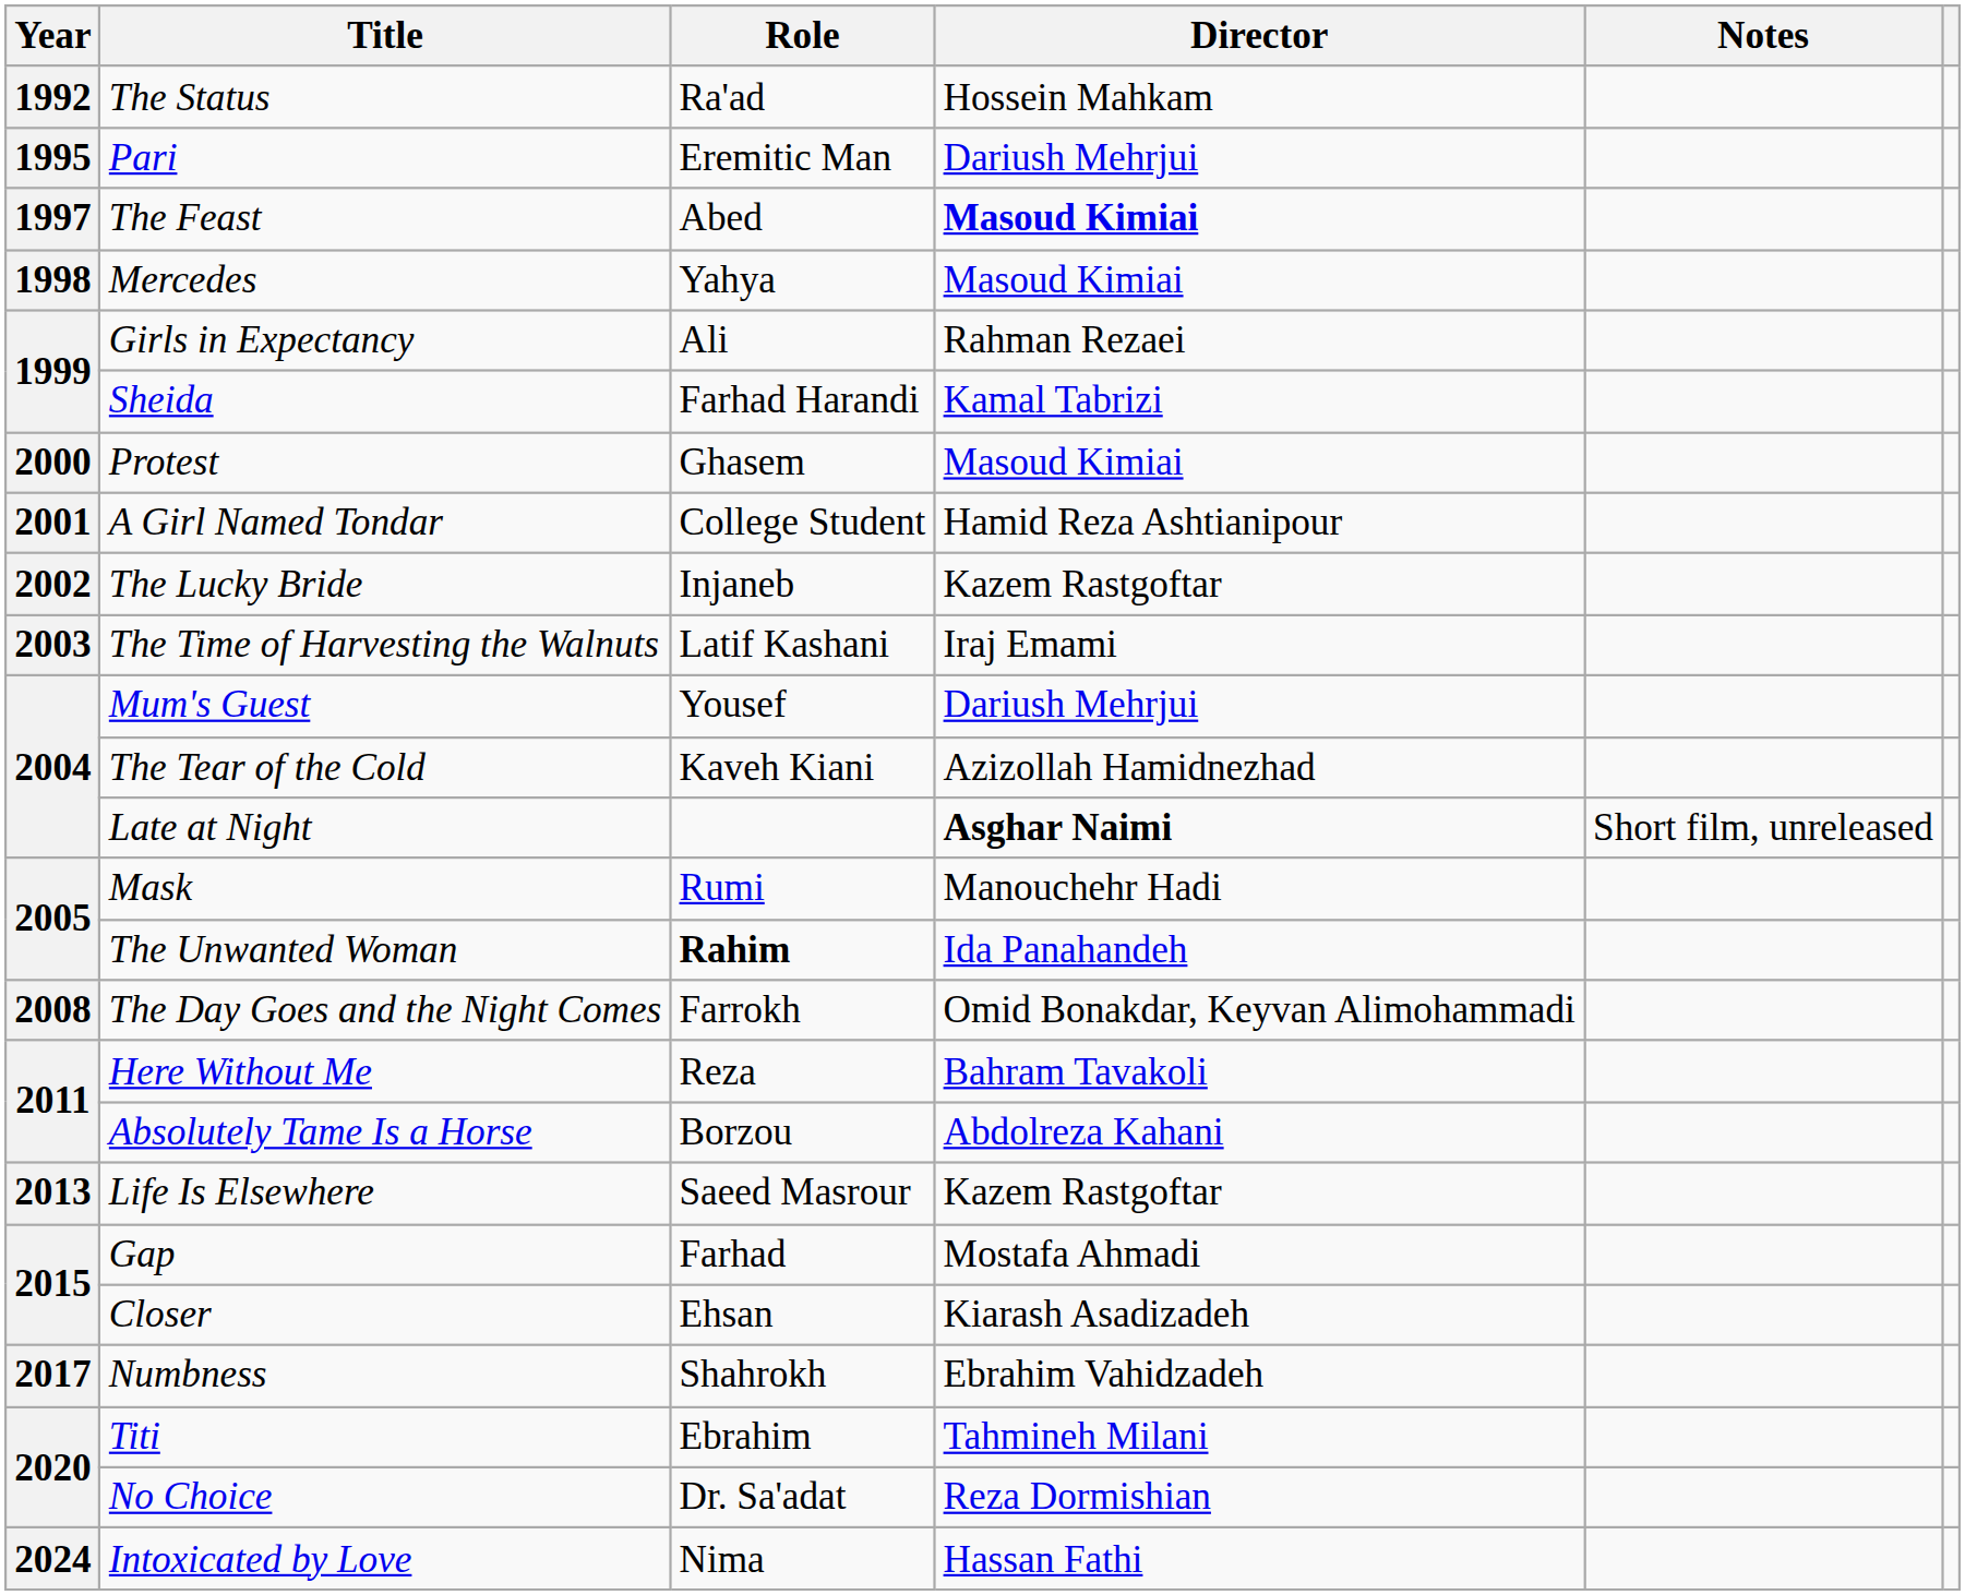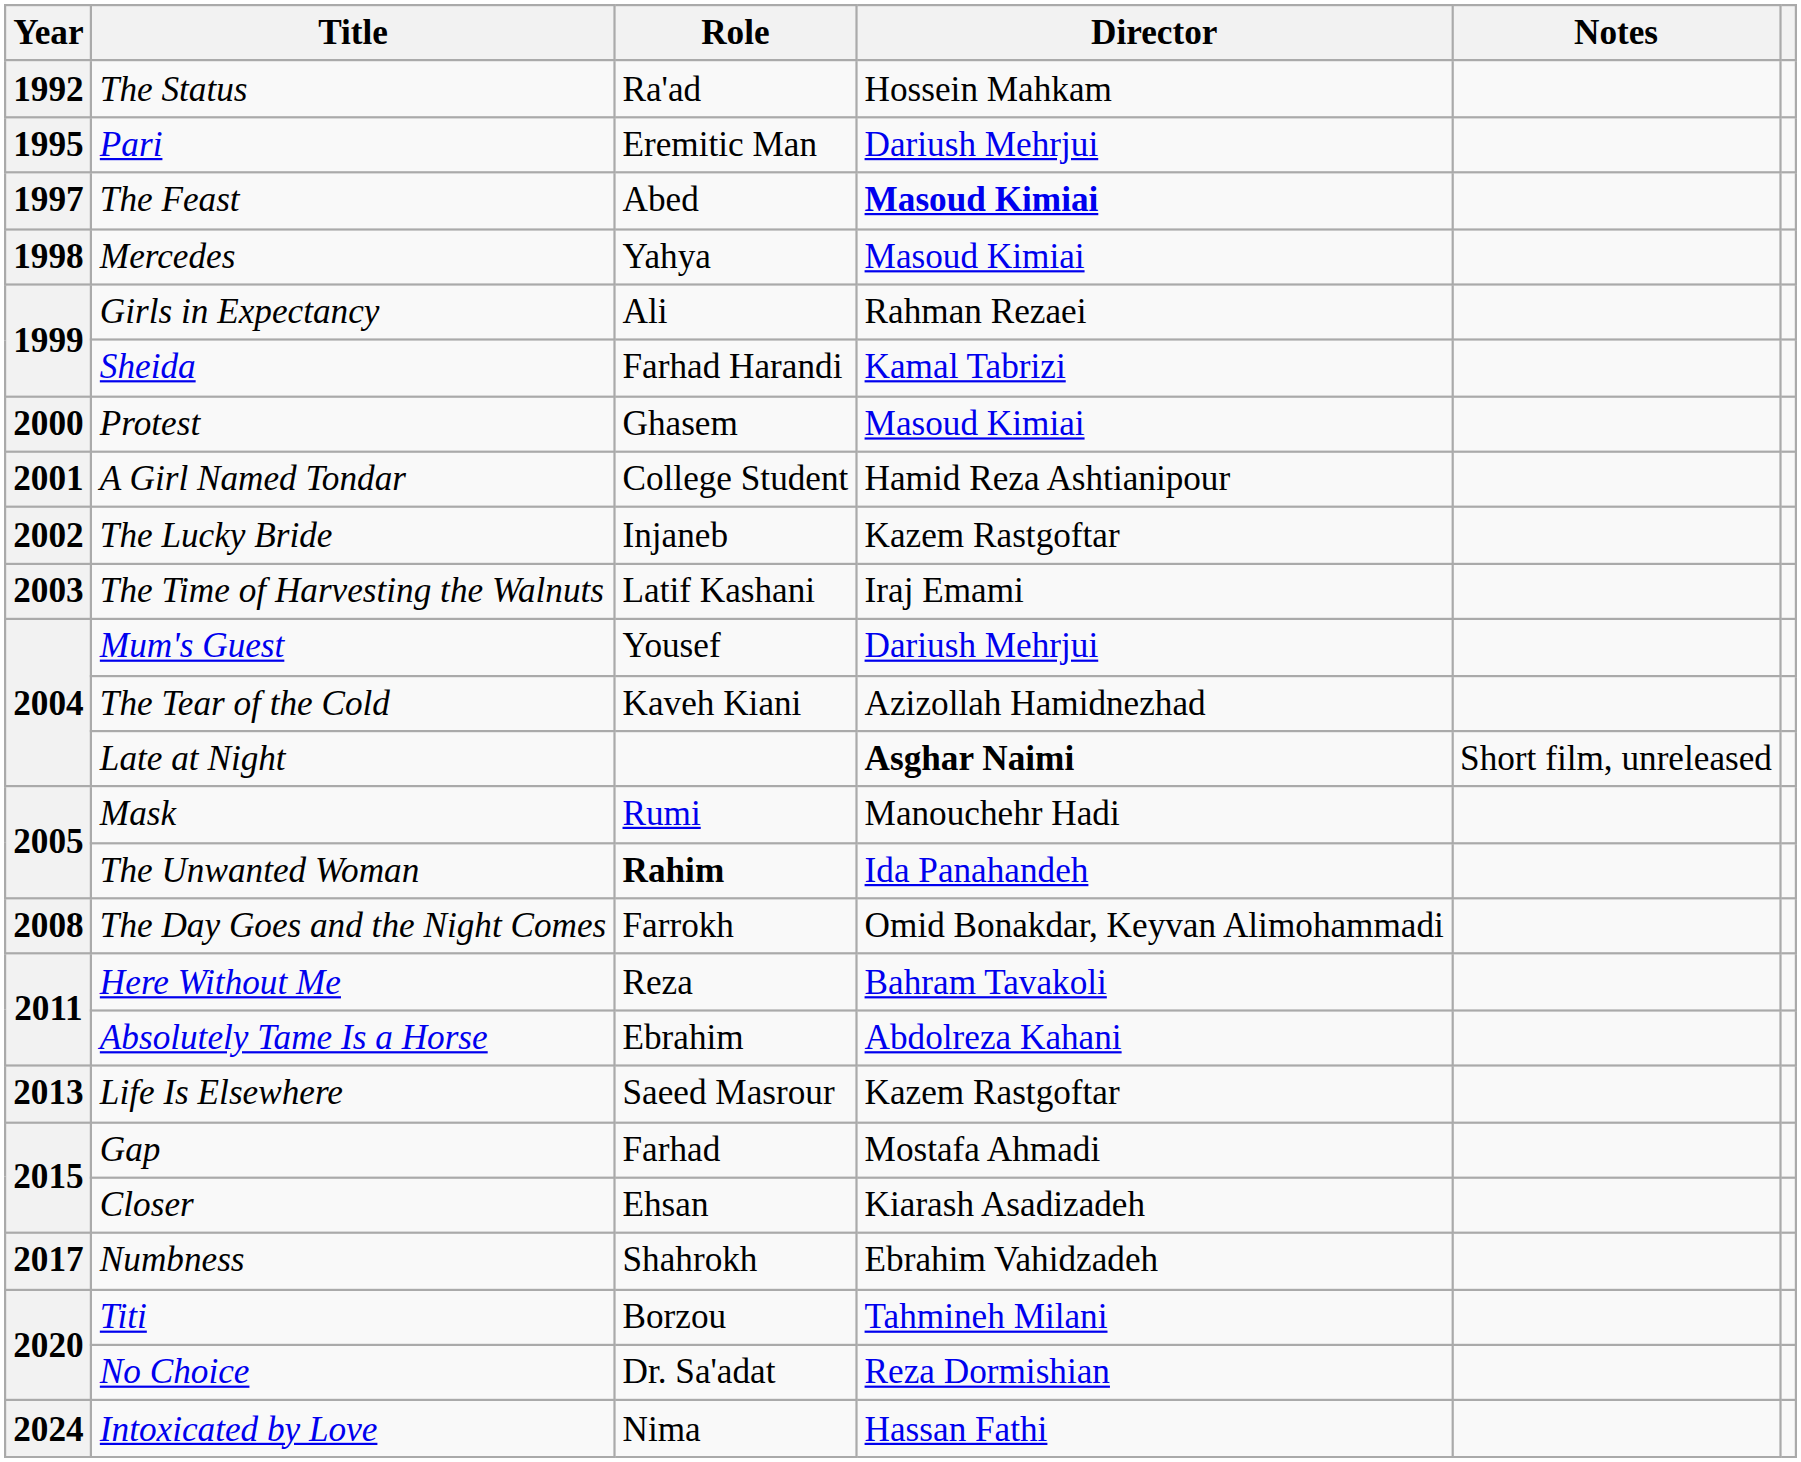 <table class="wikitable plainrowheaders sortable"  style=font-size:100%>
 <tr>
 <th scope="col">Year</th>
 <th scope="col">Title</th>
 <th scope="col">Role</th>
 <th scope="col">Director</th>
 <th scope="col" class="unsortable">Notes</th>
 <th scope="col" class="unsortable"></th>
 </tr>
 <tr>
 <th scope=row>1992</th>
 <td><em>The Status</em></td>
 <td>Ra'ad</td>
 <td>Hossein Mahkam</td>
 <td></td>
 <td></td>
 </tr>
 <tr>
 <th scope=row>1995</th>
 <td><em><a href='#'>Pari</a></em></td>
 <td>Eremitic Man</td>
 <td><a href='#'>Dariush Mehrjui</a></td>
 <td></td>
 <td></td>
 </tr>
 <tr>
 <th scope=row scope=row>1997</th>
 <td><em>The Feast</em></td>
 <td>Abed</td>
 <td><strong><a href='#'>Masoud Kimiai</a></strong></td>
 <td></td>
 <td></td>
 </tr>
 <tr>
 <th scope=row>1998</th>
 <td><em>Mercedes</em></td>
 <td>Yahya</td>
 <td><a href='#'>Masoud Kimiai</a></td>
 <td></td>
 <td></td>
 </tr>
 <tr>
 <th scope=row rowspan="2">1999</th>
 <td><em>Girls in Expectancy</em></td>
 <td>Ali</td>
 <td>Rahman Rezaei</td>
 <td></td>
 <td></td>
 </tr>
 <tr>
 <td><em><a href='#'>Sheida</a></em></td>
 <td>Farhad Harandi</td>
 <td><a href='#'>Kamal Tabrizi</a></td>
 <td></td>
 <td></td>
 </tr>
 <tr>
 <th scope=row>2000</th>
 <td><em>Protest</em></td>
 <td>Ghasem</td>
 <td><a href='#'>Masoud Kimiai</a></td>
 <td></td>
 <td></td>
 </tr>
 <tr>
 <th scope=row>2001</th>
 <td><em>A Girl Named Tondar</em></td>
 <td>College Student</td>
 <td>Hamid Reza Ashtianipour</td>
 <td></td>
 <td></td>
 </tr>
 <tr>
 <th scope=row>2002</th>
 <td><em>The Lucky Bride</em></td>
 <td>Injaneb</td>
 <td>Kazem Rastgoftar</td>
 <td></td>
 <td></td>
 </tr>
 <tr>
 <th scope=row>2003</th>
 <td><em>The Time of Harvesting the Walnuts</em></td>
 <td>Latif Kashani</td>
 <td>Iraj Emami</td>
 <td></td>
 <td></td>
 </tr>
 <tr>
 <th scope=row rowspan="3">2004</th>
 <td><em><a href='#'>Mum's Guest</a></em></td>
 <td>Yousef</td>
 <td><a href='#'>Dariush Mehrjui</a></td>
 <td></td>
 <td></td>
 </tr>
 <tr>
 <td><em>The Tear of the Cold</em></td>
 <td>Kaveh Kiani</td>
 <td>Azizollah Hamidnezhad</td>
 <td></td>
 <td></td>
 </tr>
 <tr>
 <td><em>Late at Night</em></td>
 <td></td>
 <td><strong>Asghar Naimi</strong></td>
 <td>Short film, unreleased</td>
 <td></td>
 </tr>
 <tr>
 <th scope=row rowspan="2">2005</th>
 <td><em>Mask</em></td>
 <td><a href='#'>Rumi</a></td>
 <td>Manouchehr Hadi</td>
 <td></td>
 <td></td>
 </tr>
 <tr>
 <td><em>The Unwanted Woman</em></td>
 <td><strong>Rahim</strong></td>
 <td><a href='#'>Ida Panahandeh</a></td>
 <td></td>
 <td></td>
 </tr>
 <tr>
 <th scope=row>2008</th>
 <td><em>The Day Goes and the Night Comes</em></td>
 <td>Farrokh</td>
 <td>Omid Bonakdar, Keyvan Alimohammadi</td>
 <td></td>
 <td></td>
 </tr>
 <tr>
 <th scope=row rowspan="2">2011</th>
 <td><em><a href='#'>Here Without Me</a></em></td>
 <td>Reza</td>
 <td><a href='#'>Bahram Tavakoli</a></td>
 <td></td>
 <td></td>
 </tr>
 <tr>
 <td><em><a href='#'>Absolutely Tame Is a Horse</a></em></td>
-<td>Borzou</td>
+<td>Ebrahim</td>
 <td><a href='#'>Abdolreza Kahani</a></td>
 <td></td>
 <td></td>
 </tr>
 <tr>
 <th scope=row>2013</th>
 <td><em>Life Is Elsewhere</em></td>
 <td>Saeed Masrour</td>
 <td>Kazem Rastgoftar</td>
 <td></td>
 <td></td>
 </tr>
 <tr>
 <th scope=row rowspan="2">2015</th>
 <td><em>Gap</em></td>
 <td>Farhad</td>
 <td>Mostafa Ahmadi</td>
 <td></td>
 <td></td>
 </tr>
 <tr>
 <td><em>Closer</em></td>
 <td>Ehsan</td>
 <td>Kiarash Asadizadeh</td>
 <td></td>
 <td></td>
 </tr>
 <tr>
 <th scope=row>2017</th>
 <td><em>Numbness</em></td>
 <td>Shahrokh</td>
 <td>Ebrahim Vahidzadeh</td>
 <td></td>
 <td></td>
 </tr>
 <tr>
 <th scope=row rowspan="2">2020</th>
 <td><em><a href='#'>Titi</a></em></td>
-<td>Ebrahim</td>
+<td>Borzou</td>
 <td><a href='#'>Tahmineh Milani</a></td>
 <td></td>
 <td></td>
 </tr>
 <tr>
 <td><em><a href='#'>No Choice</a></em></td>
 <td>Dr. Sa'adat</td>
 <td><a href='#'>Reza Dormishian</a></td>
 <td></td>
 <td></td>
 </tr>
 <tr>
 <th scope=row>2024</th>
 <td><em><a href='#'>Intoxicated by Love</a></em></td>
 <td>Nima</td>
 <td><a href='#'>Hassan Fathi</a></td>
 <td></td>
 <td></td>
 </tr>
 </table>
